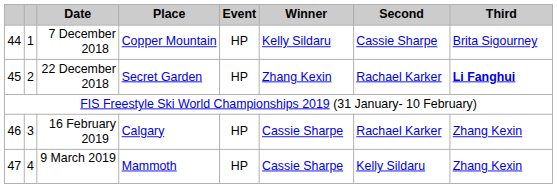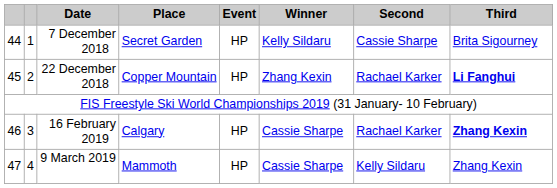 <table class="wikitable plainrowheaders" style="background:#fff; font-size:86%; line-height:16px; border:grey solid 1px; border-collapse:collapse;">
 <tr style="background:#ccc; text-align:center;">
 <th scope="col" style="background:#ccc; width=20 px;"></th>
 <th scope="col" style="background:#ccc; width=30 px;"></th>
 <th scope="col" style="background:#ccc; width:120px;">Date</th>
 <th scope="col" style="background:#ccc; width:180px;">Place</th>
 <th scope="col" style="background:#ccc; width:15px;">Event</th>
 <th scope="col" style="background:#ccc; width:185px;">Winner</th>
 <th scope="col" style="background:#ccc; width:185px;">Second</th>
 <th scope="col" style="background:#ccc; width:185px;">Third</th>
 </tr>
 <tr>
 <td align=center>44</td>
 <td align=center>1</td>
 <td align=right>7 December 2018  </td>
-<td> <a href='#'>Copper Mountain</a></td>
+<td> <a href='#'>Secret Garden</a></td>
 <td align=center>HP</td>
 <td> <a href='#'>Kelly Sildaru</a></td>
 <td> <a href='#'>Cassie Sharpe</a></td>
 <td> <a href='#'>Brita Sigourney</a></td>
 </tr>
 <tr>
 <td align=center>45</td>
 <td align=center>2</td>
 <td align=right>22 December 2018  </td>
-<td> <a href='#'>Secret Garden</a></td>
+<td> <a href='#'>Copper Mountain</a></td>
 <td align=center>HP</td>
 <td> <a href='#'>Zhang Kexin</a></td>
 <td> <a href='#'>Rachael Karker</a></td>
 <td><strong> <a href='#'>Li Fanghui</a></strong></td>
 </tr>
 <tr>
 <td colspan="8" align="middle"><a href='#'>FIS Freestyle Ski World Championships 2019</a>  (31 January- 10 February)</td>
 </tr>
 <tr>
 <td align=center>46</td>
 <td align=center>3</td>
 <td align=right>16 February 2019  </td>
 <td> <a href='#'>Calgary</a></td>
 <td align=center>HP</td>
 <td> <a href='#'>Cassie Sharpe</a></td>
 <td> <a href='#'>Rachael Karker</a></td>
-<td> <a href='#'>Zhang Kexin</a></td>
+<td><strong> <a href='#'>Zhang Kexin</a></strong></td>
 </tr>
 <tr>
 <td align=center>47</td>
 <td align=center>4</td>
 <td align=right>9 March 2019  </td>
 <td> <a href='#'>Mammoth</a></td>
 <td align=center>HP</td>
 <td> <a href='#'>Cassie Sharpe</a></td>
 <td> <a href='#'>Kelly Sildaru</a></td>
 <td> <a href='#'>Zhang Kexin</a></td>
 </tr>
 </table>
